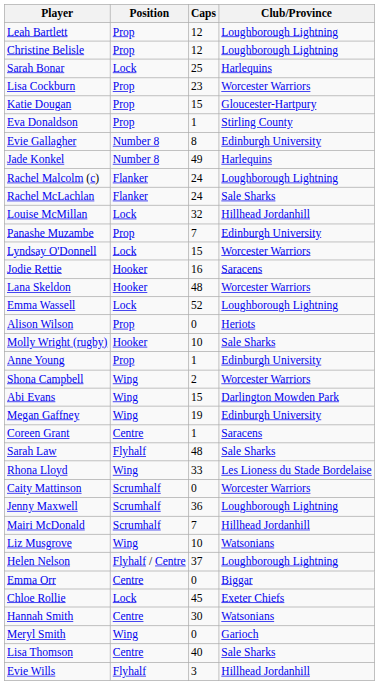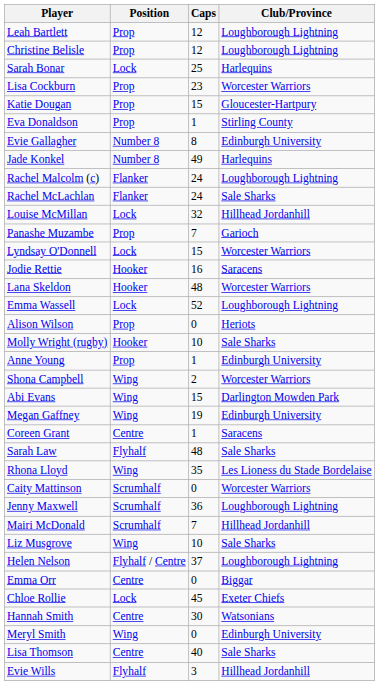 <table class="wikitable">
 <tr>
 <th>Player</th>
 <th>Position</th>
 <th>Caps</th>
 <th>Club/Province</th>
 </tr>
 <tr>
 <td><a href='#'>Leah Bartlett</a></td>
 <td><a href='#'>Prop</a></td>
 <td>12</td>
 <td><a href='#'>Loughborough Lightning</a></td>
 </tr>
 <tr>
 <td><a href='#'>Christine Belisle</a></td>
 <td><a href='#'>Prop</a></td>
 <td>12</td>
 <td><a href='#'>Loughborough Lightning</a></td>
 </tr>
 <tr>
 <td><a href='#'>Sarah Bonar</a></td>
 <td><a href='#'>Lock</a></td>
 <td>25</td>
 <td><a href='#'>Harlequins</a></td>
 </tr>
 <tr>
 <td><a href='#'>Lisa Cockburn</a></td>
 <td><a href='#'>Prop</a></td>
 <td>23</td>
 <td><a href='#'>Worcester Warriors</a></td>
 </tr>
 <tr>
 <td><a href='#'>Katie Dougan</a></td>
 <td><a href='#'>Prop</a></td>
 <td>15</td>
 <td><a href='#'>Gloucester-Hartpury</a></td>
 </tr>
 <tr>
 <td><a href='#'>Eva Donaldson</a></td>
 <td><a href='#'>Prop</a></td>
 <td>1</td>
 <td><a href='#'>Stirling County</a></td>
 </tr>
 <tr>
 <td><a href='#'>Evie Gallagher</a></td>
 <td><a href='#'>Number 8</a></td>
 <td>8</td>
 <td><a href='#'>Edinburgh University</a></td>
 </tr>
 <tr>
 <td><a href='#'>Jade Konkel</a></td>
 <td><a href='#'>Number 8</a></td>
 <td>49</td>
 <td><a href='#'>Harlequins</a></td>
 </tr>
 <tr>
 <td><a href='#'>Rachel Malcolm</a> (<a href='#'>c</a>)</td>
 <td><a href='#'>Flanker</a></td>
 <td>24</td>
 <td><a href='#'>Loughborough Lightning</a></td>
 </tr>
 <tr>
 <td><a href='#'>Rachel McLachlan</a></td>
 <td><a href='#'>Flanker</a></td>
 <td>24</td>
 <td><a href='#'>Sale Sharks</a></td>
 </tr>
 <tr>
 <td><a href='#'>Louise McMillan</a></td>
 <td><a href='#'>Lock</a></td>
 <td>32</td>
 <td><a href='#'>Hillhead Jordanhill</a></td>
 </tr>
 <tr>
 <td><a href='#'>Panashe Muzambe</a></td>
 <td><a href='#'>Prop</a></td>
 <td>7</td>
-<td><a href='#'>Edinburgh University</a></td>
+<td><a href='#'>Garioch</a></td>
 </tr>
 <tr>
 <td><a href='#'>Lyndsay O'Donnell</a></td>
 <td><a href='#'>Lock</a></td>
 <td>15</td>
 <td><a href='#'>Worcester Warriors</a></td>
 </tr>
 <tr>
 <td><a href='#'>Jodie Rettie</a></td>
 <td><a href='#'>Hooker</a></td>
 <td>16</td>
 <td><a href='#'>Saracens</a></td>
 </tr>
 <tr>
 <td><a href='#'>Lana Skeldon</a></td>
 <td><a href='#'>Hooker</a></td>
 <td>48</td>
 <td><a href='#'>Worcester Warriors</a></td>
 </tr>
 <tr>
 <td><a href='#'>Emma Wassell</a></td>
 <td><a href='#'>Lock</a></td>
 <td>52</td>
 <td><a href='#'>Loughborough Lightning</a></td>
 </tr>
 <tr>
 <td><a href='#'>Alison Wilson</a></td>
 <td><a href='#'>Prop</a></td>
 <td>0</td>
 <td><a href='#'>Heriots</a></td>
 </tr>
 <tr>
 <td><a href='#'>Molly Wright (rugby)</a></td>
 <td><a href='#'>Hooker</a></td>
 <td>10</td>
 <td><a href='#'>Sale Sharks</a></td>
 </tr>
 <tr>
 <td><a href='#'>Anne Young</a></td>
 <td><a href='#'>Prop</a></td>
 <td>1</td>
 <td><a href='#'>Edinburgh University</a></td>
 </tr>
 <tr>
 <td><a href='#'>Shona Campbell</a></td>
 <td><a href='#'>Wing</a></td>
 <td>2</td>
 <td><a href='#'>Worcester Warriors</a></td>
 </tr>
 <tr>
 <td><a href='#'>Abi Evans</a></td>
 <td><a href='#'>Wing</a></td>
 <td>15</td>
 <td><a href='#'>Darlington Mowden Park</a></td>
 </tr>
 <tr>
 <td><a href='#'>Megan Gaffney</a></td>
 <td><a href='#'>Wing</a></td>
 <td>19</td>
 <td><a href='#'>Edinburgh University</a></td>
 </tr>
 <tr>
 <td><a href='#'>Coreen Grant</a></td>
 <td><a href='#'>Centre</a></td>
 <td>1</td>
 <td><a href='#'>Saracens</a></td>
 </tr>
 <tr>
 <td><a href='#'>Sarah Law</a></td>
 <td><a href='#'>Flyhalf</a></td>
 <td>48</td>
 <td><a href='#'>Sale Sharks</a></td>
 </tr>
 <tr>
 <td><a href='#'>Rhona Lloyd</a></td>
 <td><a href='#'>Wing</a></td>
-<td>33</td>
+<td>35</td>
 <td><a href='#'>Les Lioness du Stade Bordelaise</a></td>
 </tr>
 <tr>
 <td><a href='#'>Caity Mattinson</a></td>
 <td><a href='#'>Scrumhalf</a></td>
 <td>0</td>
 <td><a href='#'>Worcester Warriors</a></td>
 </tr>
 <tr>
 <td><a href='#'>Jenny Maxwell</a></td>
 <td><a href='#'>Scrumhalf</a></td>
 <td>36</td>
 <td><a href='#'>Loughborough Lightning</a></td>
 </tr>
 <tr>
 <td><a href='#'>Mairi McDonald</a></td>
 <td><a href='#'>Scrumhalf</a></td>
 <td>7</td>
 <td><a href='#'>Hillhead Jordanhill</a></td>
 </tr>
 <tr>
 <td><a href='#'>Liz Musgrove</a></td>
 <td><a href='#'>Wing</a></td>
 <td>10</td>
-<td><a href='#'>Watsonians</a></td>
+<td><a href='#'>Sale Sharks</a></td>
 </tr>
 <tr>
 <td><a href='#'>Helen Nelson</a></td>
 <td><a href='#'>Flyhalf</a> / <a href='#'>Centre</a></td>
 <td>37</td>
 <td><a href='#'>Loughborough Lightning</a></td>
 </tr>
 <tr>
 <td><a href='#'>Emma Orr</a></td>
 <td><a href='#'>Centre</a></td>
 <td>0</td>
 <td><a href='#'>Biggar</a></td>
 </tr>
 <tr>
 <td><a href='#'>Chloe Rollie</a></td>
 <td><a href='#'>Lock</a></td>
 <td>45</td>
 <td><a href='#'>Exeter Chiefs</a></td>
 </tr>
 <tr>
 <td><a href='#'>Hannah Smith</a></td>
 <td><a href='#'>Centre</a></td>
 <td>30</td>
 <td><a href='#'>Watsonians</a></td>
 </tr>
 <tr>
 <td><a href='#'>Meryl Smith</a></td>
 <td><a href='#'>Wing</a></td>
 <td>0</td>
-<td><a href='#'>Garioch</a></td>
+<td><a href='#'>Edinburgh University</a></td>
 </tr>
 <tr>
 <td><a href='#'>Lisa Thomson</a></td>
 <td><a href='#'>Centre</a></td>
 <td>40</td>
 <td><a href='#'>Sale Sharks</a></td>
 </tr>
 <tr>
 <td><a href='#'>Evie Wills</a></td>
 <td><a href='#'>Flyhalf</a></td>
 <td>3</td>
 <td><a href='#'>Hillhead Jordanhill</a></td>
 </tr>
 </table>
